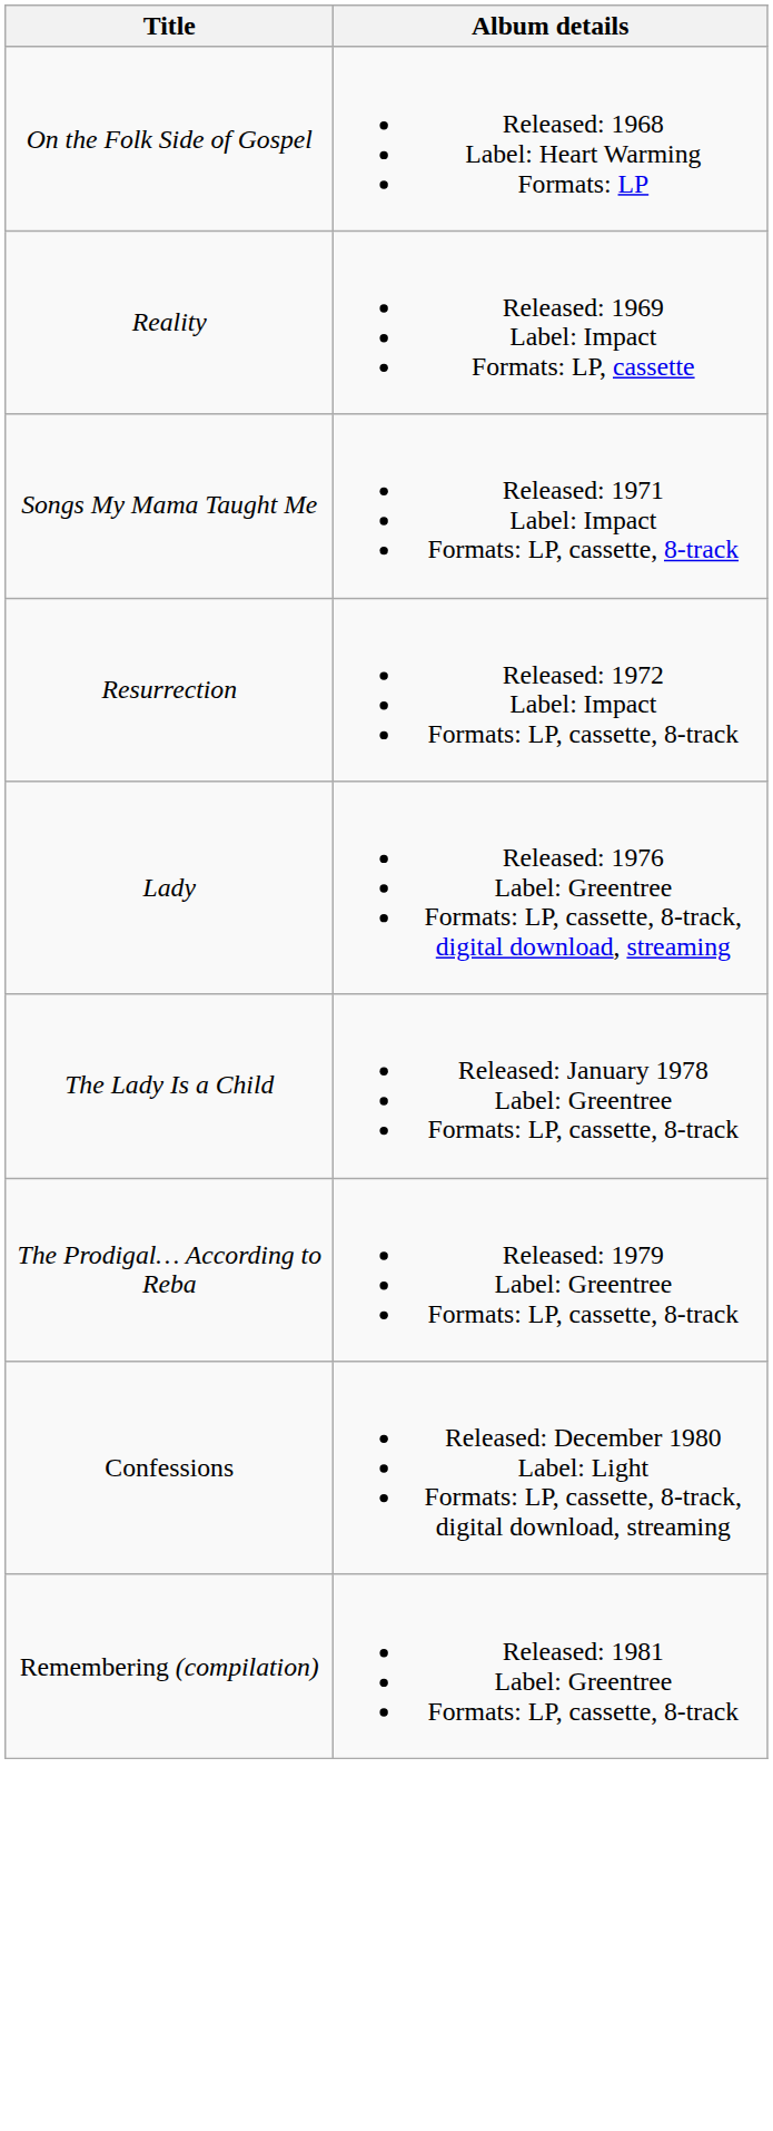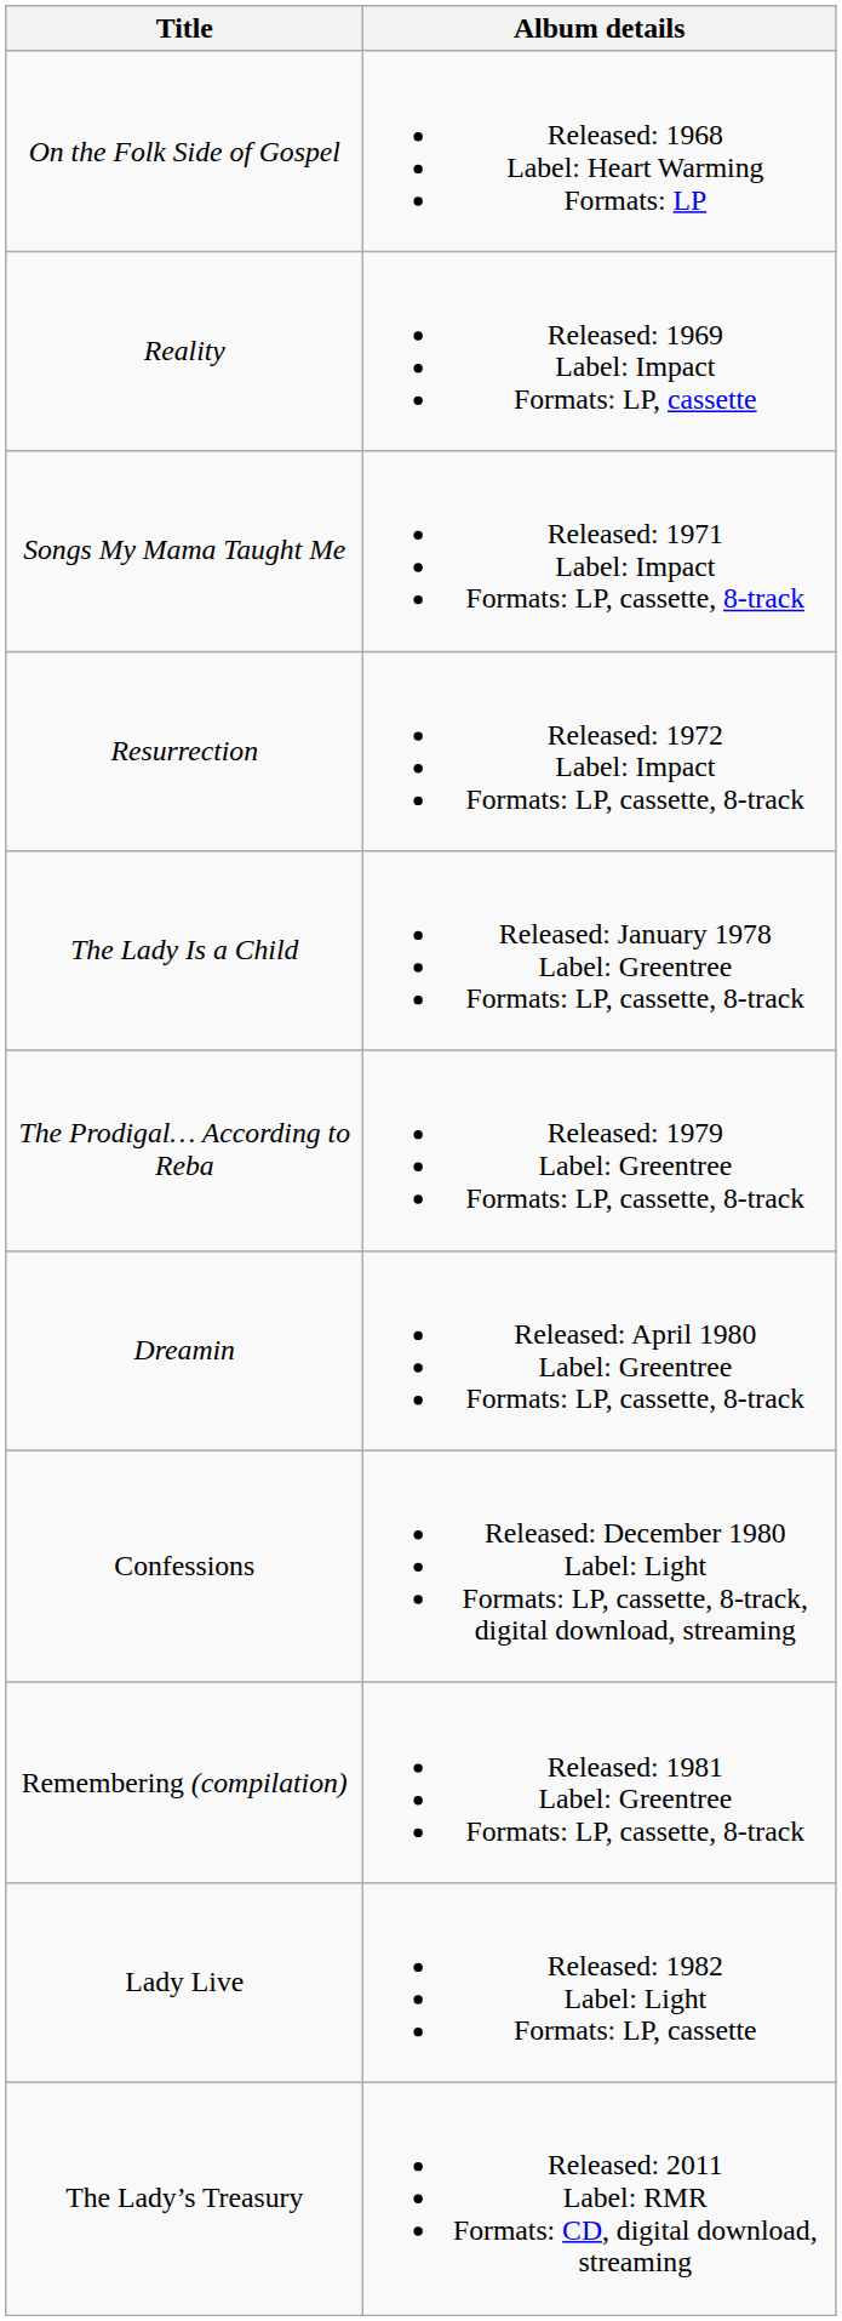 <table class="wikitable plainrowheaders" style="text-align:center;" border="1">
 <tr>
 <th scope="col" style="width:12em;">Title</th>
 <th scope="col" style="width:16em;">Album details</th>
 </tr>
 <tr>
 <td scope="row"><em>On the Folk Side of Gospel</em></td>
 <td><br><ul><li>Released: 1968</li><li>Label: Heart Warming</li><li>Formats: <a href='#'>LP</a></li></ul></td>
 </tr>
 <tr>
 <td scope="row"><em>Reality</em></td>
 <td><br><ul><li>Released: 1969</li><li>Label: Impact</li><li>Formats: LP, <a href='#'>cassette</a></li></ul></td>
 </tr>
 <tr>
 <td scope="row"><em>Songs My Mama Taught Me</em></td>
 <td><br><ul><li>Released: 1971</li><li>Label: Impact</li><li>Formats: LP, cassette, <a href='#'>8-track</a></li></ul></td>
 </tr>
 <tr>
 <td scope="row"><em>Resurrection</em></td>
 <td><br><ul><li>Released: 1972</li><li>Label: Impact</li><li>Formats: LP, cassette, 8-track</li></ul></td>
 </tr>
 <tr>
-<td scope="row"><em>Lady</em></td>
-<td><br><ul><li>Released: 1976</li><li>Label: Greentree</li><li>Formats: LP, cassette, 8-track, <a href='#'>digital download</a>, <a href='#'>streaming</a></li></ul></td>
-</tr>
-<tr>
 <td scope="row"><em>The Lady Is a Child</em></td>
 <td><br><ul><li>Released: January 1978</li><li>Label: Greentree</li><li>Formats: LP, cassette, 8-track</li></ul></td>
 </tr>
 <tr>
 <td scope="row"><em>The Prodigal… According to Reba</em></td>
 <td><br><ul><li>Released: 1979</li><li>Label: Greentree</li><li>Formats: LP, cassette, 8-track</li></ul></td>
+</tr>
+<tr>
+<td scope="row"><em>Dreamin<strong></td>
+<td><br><ul><li>Released: April 1980</li><li>Label: Greentree</li><li>Formats: LP, cassette, 8-track</li></ul></td>
 </tr>
 <tr>
 <td scope="row"></em>Confessions<em></td>
 <td><br><ul><li>Released: December 1980</li><li>Label: Light</li><li>Formats: LP, cassette, 8-track, digital download, streaming</li></ul></td>
 </tr>
 <tr>
 <td scope="row"></em>Remembering<em> (compilation)</td>
 <td><br><ul><li>Released: 1981</li><li>Label: Greentree</li><li>Formats: LP, cassette, 8-track</li></ul></td>
 </tr>
+<tr>
+<td scope="row"></em>Lady Live<em></td>
+<td><br><ul><li>Released: 1982</li><li>Label: Light</li><li>Formats: LP, cassette</li></ul></td>
+</tr>
+<tr>
+<td scope="row"></em>The Lady’s Treasury<em></td>
+<td><br><ul><li>Released: 2011</li><li>Label: RMR</li><li>Formats: <a href='#'>CD</a>, digital download, streaming</li></ul></td>
+</tr>
 </table>
